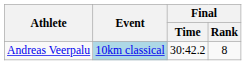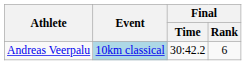 <table class="wikitable">
 <tr>
 <th rowspan="2">Athlete</th>
 <th rowspan="2">Event</th>
 <th colspan="2">Final</th>
 </tr>
 <tr>
 <th>Time</th>
 <th>Rank</th>
 </tr>
 <tr>
 <td rowspan="1"><a href='#'>Andreas Veerpalu</a></td>
 <td style="background: lightblue;"><a href='#'>10km classical</a></td>
 <td align="center">30:42.2</td>
-<td align="center">8</td>
+<td align="center">6</td>
 </tr>
 </table>
